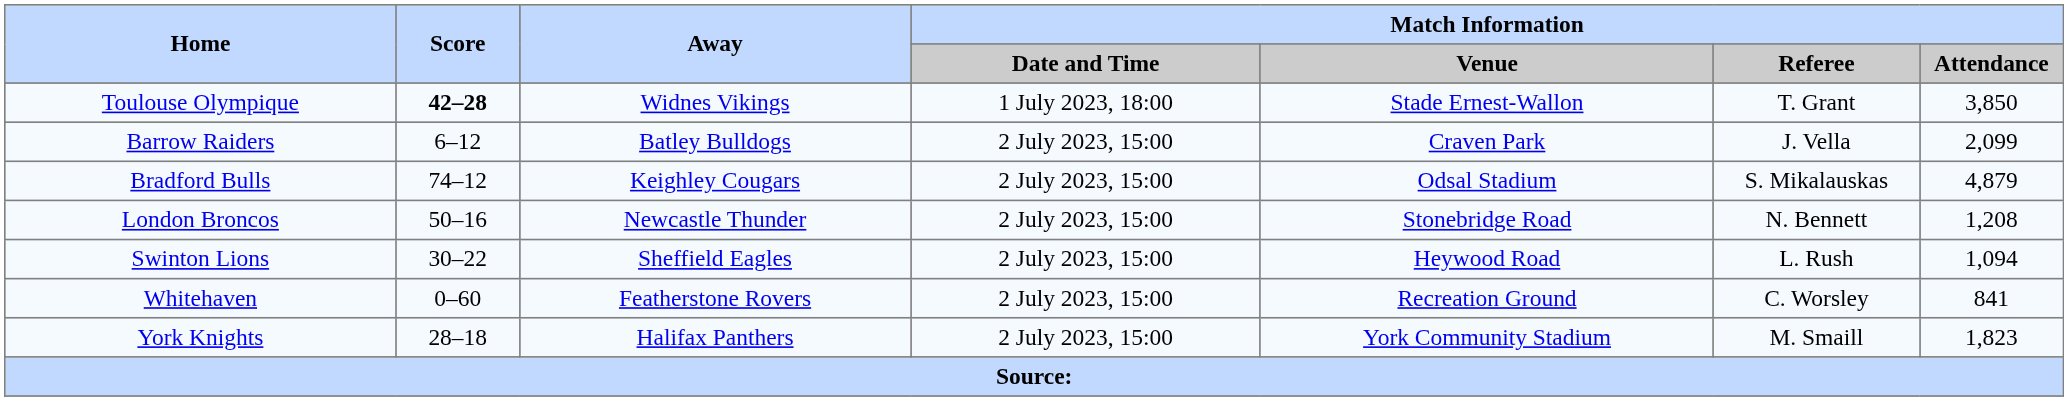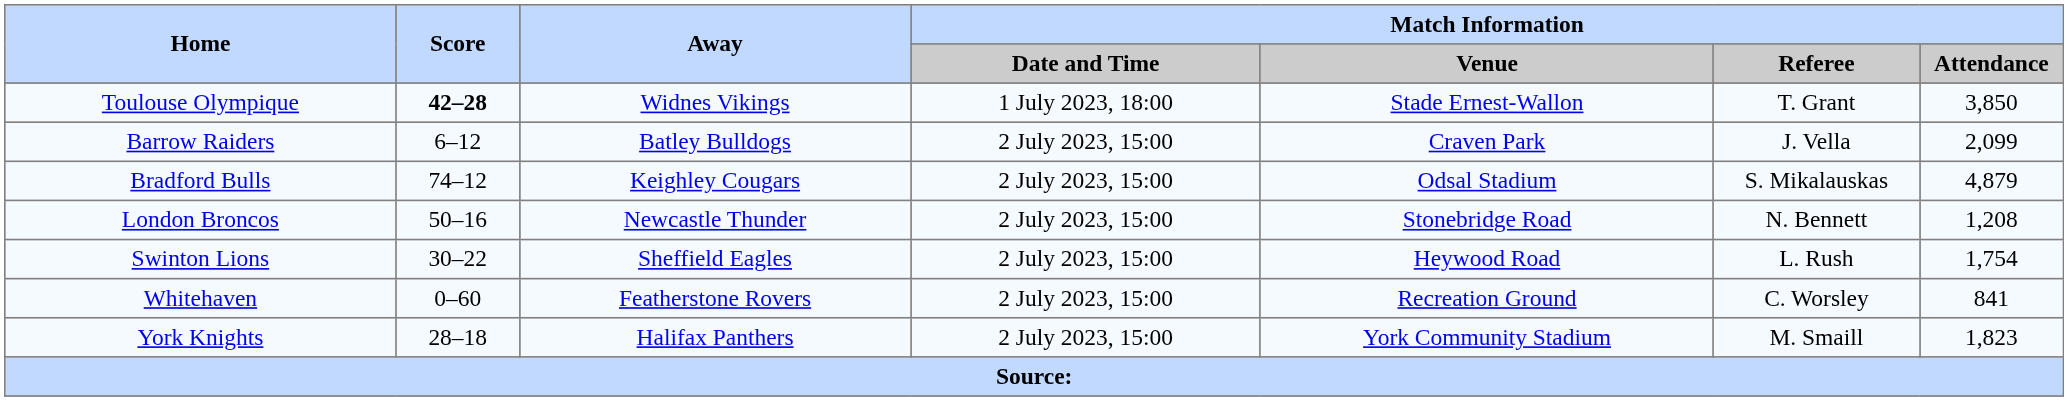 <table border=1 style="border-collapse:collapse; font-size:90%; text-align:center;" cellpadding=3 cellspacing=0 width=100%>
 <tr bgcolor=#C1D8FF>
 <th scope="col" rowspan=2 width=19%>Home</th>
 <th scope="col" rowspan=2 width=6%>Score</th>
 <th scope="col" rowspan=2 width=19%>Away</th>
 <th colspan=6>Match Information</th>
 </tr>
 <tr bgcolor=#CCCCCC>
 <th scope="col" width=17%>Date and Time</th>
 <th scope="col" width=22%>Venue</th>
 <th scope="col" width=10%>Referee</th>
 <th scope="col" width=7%>Attendance</th>
 </tr>
 <tr bgcolor=#F5FAFF>
 <td> <a href='#'>Toulouse Olympique</a></td>
 <td><strong>42–28</strong></td>
 <td> <a href='#'>Widnes Vikings</a></td>
 <td>1 July 2023, 18:00</td>
 <td><a href='#'>Stade Ernest-Wallon</a></td>
 <td>T. Grant</td>
 <td>3,850</td>
 </tr>
 <tr bgcolor=#F5FAFF>
 <td> <a href='#'>Barrow Raiders</a></td>
 <td>6–12</td>
 <td> <a href='#'>Batley Bulldogs</a></td>
 <td>2 July 2023, 15:00</td>
 <td><a href='#'>Craven Park</a></td>
 <td>J. Vella</td>
 <td>2,099</td>
 </tr>
 <tr bgcolor=#F5FAFF>
 <td> <a href='#'>Bradford Bulls</a></td>
 <td>74–12</td>
 <td> <a href='#'>Keighley Cougars</a></td>
 <td>2 July 2023, 15:00</td>
 <td><a href='#'>Odsal Stadium</a></td>
 <td>S. Mikalauskas</td>
 <td>4,879</td>
 </tr>
 <tr bgcolor=#F5FAFF>
 <td> <a href='#'>London Broncos</a></td>
 <td>50–16</td>
 <td> <a href='#'>Newcastle Thunder</a></td>
 <td>2 July 2023, 15:00</td>
 <td><a href='#'>Stonebridge Road</a></td>
 <td>N. Bennett</td>
 <td>1,208</td>
 </tr>
 <tr bgcolor=#F5FAFF>
 <td> <a href='#'>Swinton Lions</a></td>
 <td>30–22</td>
 <td> <a href='#'>Sheffield Eagles</a></td>
 <td>2 July 2023, 15:00</td>
 <td><a href='#'>Heywood Road</a></td>
 <td>L. Rush</td>
-<td>1,094</td>
+<td>1,754</td>
 </tr>
 <tr bgcolor=#F5FAFF>
 <td> <a href='#'>Whitehaven</a></td>
 <td>0–60</td>
 <td> <a href='#'>Featherstone Rovers</a></td>
 <td>2 July 2023, 15:00</td>
 <td><a href='#'>Recreation Ground</a></td>
 <td>C. Worsley</td>
 <td>841</td>
 </tr>
 <tr bgcolor=#F5FAFF>
 <td> <a href='#'>York Knights</a></td>
 <td>28–18</td>
 <td> <a href='#'>Halifax Panthers</a></td>
 <td>2 July 2023, 15:00</td>
 <td><a href='#'>York Community Stadium</a></td>
 <td>M. Smaill</td>
 <td>1,823</td>
 </tr>
 <tr style="background:#c1d8ff;">
 <th colspan=7>Source:</th>
 </tr>
 </table>
